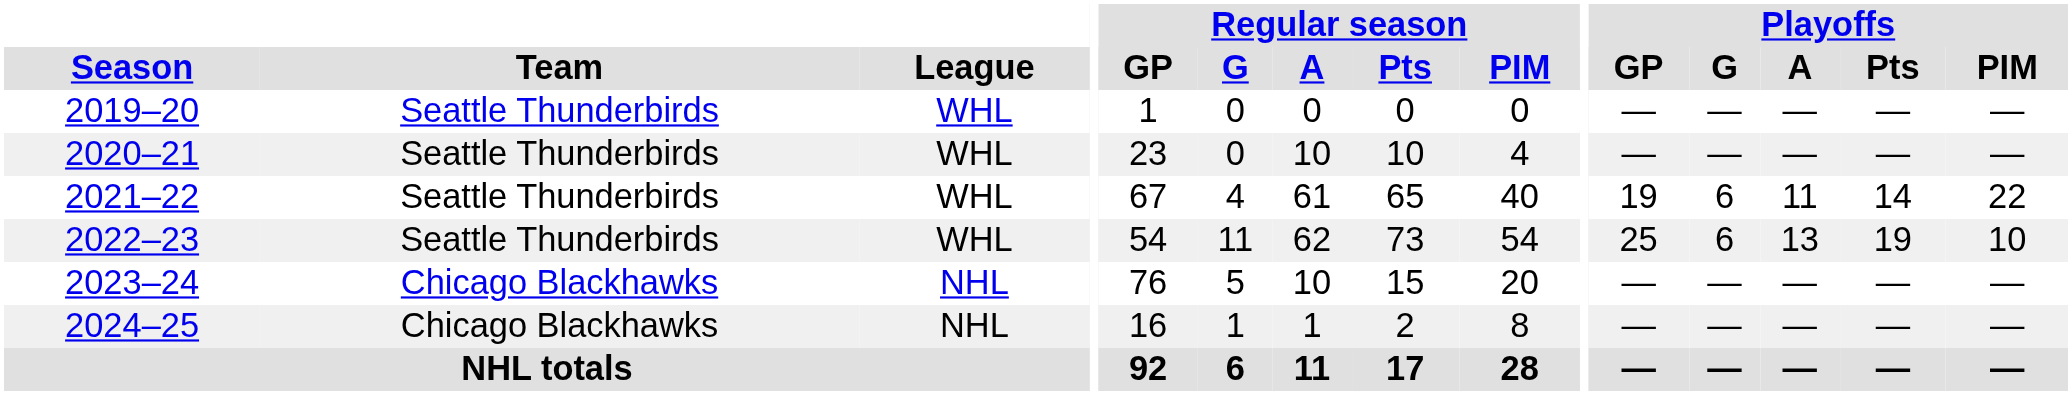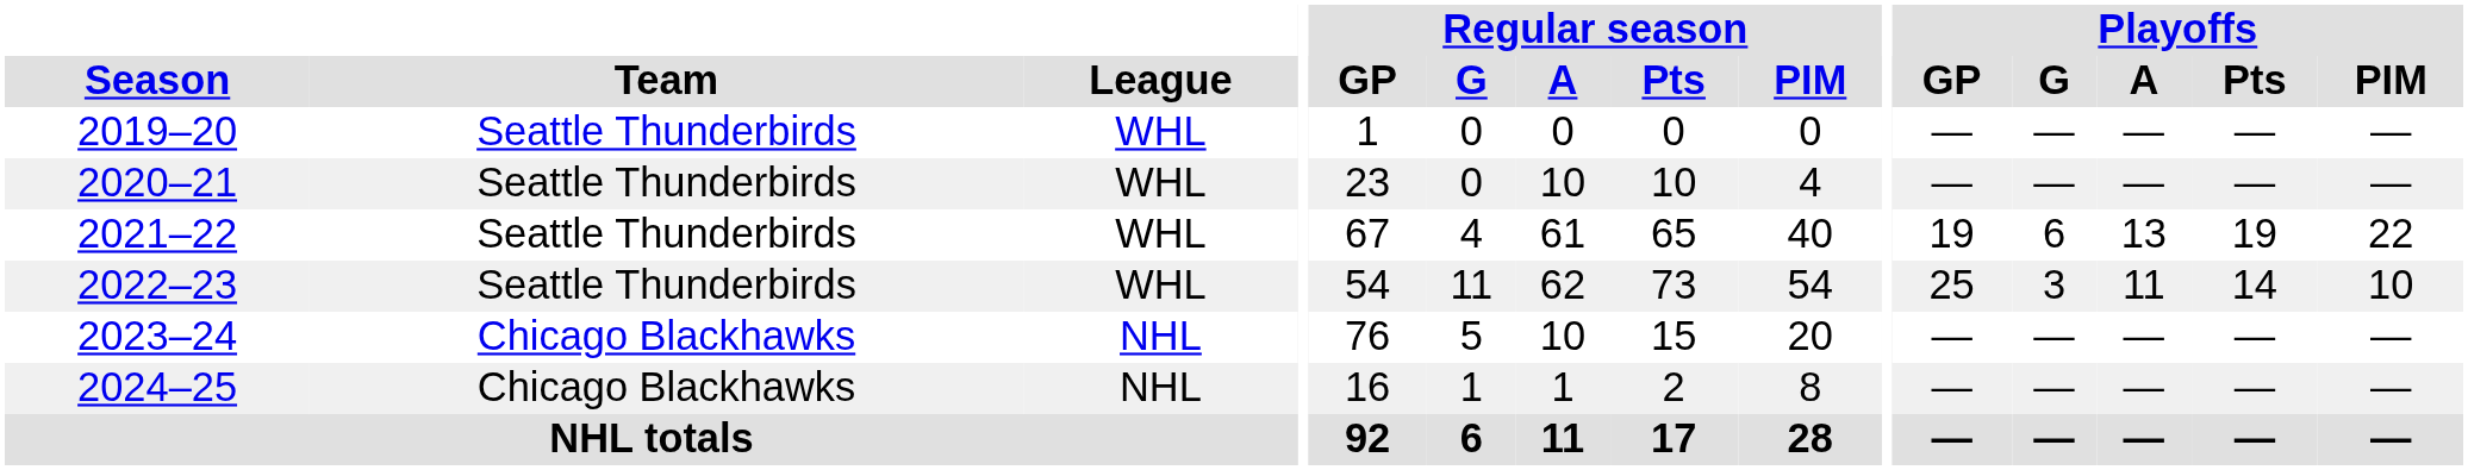 <table border="0" cellpadding="1" cellspacing="0" style="text-align:center; width:60em;">
 <tr bgcolor="#e0e0e0">
 <th colspan="3" bgcolor="#ffffff"></th>
 <th rowspan="99" bgcolor="#ffffff"></th>
 <th colspan="5"><a href='#'>Regular season</a></th>
 <th rowspan="99" bgcolor="#ffffff"></th>
 <th colspan="5"><a href='#'>Playoffs</a></th>
 </tr>
 <tr bgcolor="#e0e0e0">
 <th><a href='#'>Season</a></th>
 <th>Team</th>
 <th>League</th>
 <th>GP</th>
 <th><a href='#'>G</a></th>
 <th><a href='#'>A</a></th>
 <th><a href='#'>Pts</a></th>
 <th><a href='#'>PIM</a></th>
 <th>GP</th>
 <th>G</th>
 <th>A</th>
 <th>Pts</th>
 <th>PIM</th>
 </tr>
 <tr>
 <td><a href='#'>2019–20</a></td>
 <td><a href='#'>Seattle Thunderbirds</a></td>
 <td><a href='#'>WHL</a></td>
 <td>1</td>
 <td>0</td>
 <td>0</td>
 <td>0</td>
 <td>0</td>
 <td>―</td>
 <td>―</td>
 <td>―</td>
 <td>―</td>
 <td>―</td>
 </tr>
 <tr bgcolor="#f0f0f0">
 <td><a href='#'>2020–21</a></td>
 <td>Seattle Thunderbirds</td>
 <td>WHL</td>
 <td>23</td>
 <td>0</td>
 <td>10</td>
 <td>10</td>
 <td>4</td>
 <td>―</td>
 <td>―</td>
 <td>―</td>
 <td>―</td>
 <td>―</td>
 </tr>
 <tr>
 <td><a href='#'>2021–22</a></td>
 <td>Seattle Thunderbirds</td>
 <td>WHL</td>
 <td>67</td>
 <td>4</td>
 <td>61</td>
 <td>65</td>
 <td>40</td>
 <td>19</td>
 <td>6</td>
-<td>11</td>
-<td>14</td>
+<td>13</td>
+<td>19</td>
 <td>22</td>
 </tr>
 <tr bgcolor="#f0f0f0">
 <td><a href='#'>2022–23</a></td>
 <td>Seattle Thunderbirds</td>
 <td>WHL</td>
 <td>54</td>
 <td>11</td>
 <td>62</td>
 <td>73</td>
 <td>54</td>
 <td>25</td>
-<td>6</td>
-<td>13</td>
-<td>19</td>
+<td>3</td>
+<td>11</td>
+<td>14</td>
 <td>10</td>
 </tr>
 <tr>
 <td><a href='#'>2023–24</a></td>
 <td><a href='#'>Chicago Blackhawks</a></td>
 <td><a href='#'>NHL</a></td>
 <td>76</td>
 <td>5</td>
 <td>10</td>
 <td>15</td>
 <td>20</td>
 <td>―</td>
 <td>―</td>
 <td>―</td>
 <td>―</td>
 <td>―</td>
 </tr>
 <tr bgcolor="#f0f0f0">
 <td><a href='#'>2024–25</a></td>
 <td>Chicago Blackhawks</td>
 <td>NHL</td>
 <td>16</td>
 <td>1</td>
 <td>1</td>
 <td>2</td>
 <td>8</td>
 <td>―</td>
 <td>―</td>
 <td>―</td>
 <td>―</td>
 <td>―</td>
 </tr>
 <tr bgcolor="#e0e0e0">
 <th colspan="3">NHL totals</th>
 <th>92</th>
 <th>6</th>
 <th>11</th>
 <th>17</th>
 <th>28</th>
 <th>―</th>
 <th>―</th>
 <th>―</th>
 <th>―</th>
 <th>―</th>
 </tr>
 </table>
